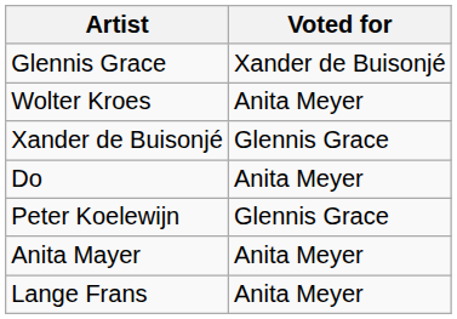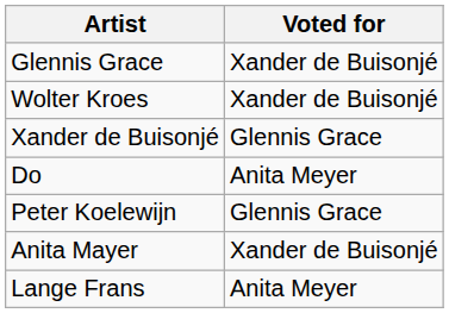 <table class="wikitable">
 <tr>
 <th>Artist</th>
 <th>Voted for</th>
 </tr>
 <tr>
 <td>Glennis Grace</td>
 <td>Xander de Buisonjé</td>
 </tr>
 <tr>
 <td>Wolter Kroes</td>
-<td>Anita Meyer</td>
+<td>Xander de Buisonjé</td>
 </tr>
 <tr>
 <td>Xander de Buisonjé</td>
 <td>Glennis Grace</td>
 </tr>
 <tr>
 <td>Do</td>
 <td>Anita Meyer</td>
 </tr>
 <tr>
 <td>Peter Koelewijn</td>
 <td>Glennis Grace</td>
 </tr>
 <tr>
 <td>Anita Mayer</td>
-<td>Anita Meyer</td>
+<td>Xander de Buisonjé</td>
 </tr>
 <tr>
 <td>Lange Frans</td>
 <td>Anita Meyer</td>
 </tr>
 </table>
